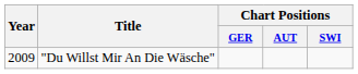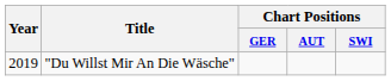 <table class="wikitable">
 <tr>
 <th rowspan="2">Year</th>
 <th rowspan="2">Title</th>
 <th colspan="3">Chart Positions</th>
 </tr>
 <tr>
 <th style="width:46px;"><small><a href='#'>GER</a></small></th>
 <th style="width:46px;"><small><a href='#'>AUT</a></small></th>
 <th style="width:46px;"><small><a href='#'>SWI</a></small></th>
 </tr>
 <tr>
-<td>2009</td>
+<td>2019</td>
 <td>"Du Willst Mir An Die Wäsche" </td>
 <td></td>
 <td></td>
 <td></td>
 </tr>
 </table>
